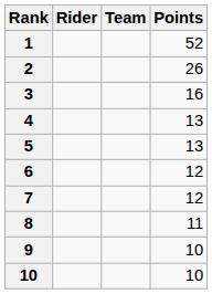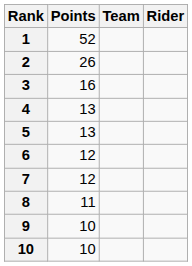 <table class="wikitable" margin-bottom:0;">
 <tr>
 <th scope="col">Rank</th>
+<th scope="col">Points</th>
+<th scope="col">Team</th>
 <th scope="col">Rider</th>
-<th scope="col">Team</th>
-<th scope="col">Points</th>
 </tr>
 <tr>
 <th scope="row">1</th>
+<td align="right">52</td>
+<td></td>
 <td> </td>
-<td></td>
-<td align="right">52</td>
 </tr>
 <tr>
 <th scope="row">2</th>
+<td align="right">26</td>
 <td></td>
 <td></td>
-<td align="right">26</td>
 </tr>
 <tr>
 <th scope="row">3</th>
+<td align="right">16</td>
 <td></td>
 <td></td>
-<td align="right">16</td>
 </tr>
 <tr>
 <th scope="row">4</th>
+<td align="right">13</td>
 <td></td>
 <td></td>
-<td align="right">13</td>
 </tr>
 <tr>
 <th scope="row">5</th>
+<td align="right">13</td>
 <td></td>
 <td></td>
-<td align="right">13</td>
 </tr>
 <tr>
 <th scope="row">6</th>
+<td align="right">12</td>
 <td></td>
 <td></td>
-<td align="right">12</td>
 </tr>
 <tr>
 <th scope="row">7</th>
+<td align="right">12</td>
 <td></td>
 <td></td>
-<td align="right">12</td>
 </tr>
 <tr>
 <th scope="row">8</th>
+<td align="right">11</td>
 <td></td>
 <td></td>
-<td align="right">11</td>
 </tr>
 <tr>
 <th scope="row">9</th>
+<td align="right">10</td>
 <td></td>
 <td></td>
-<td align="right">10</td>
 </tr>
 <tr>
 <th scope="row">10</th>
+<td align="right">10</td>
 <td></td>
 <td></td>
-<td align="right">10</td>
 </tr>
 </table>
